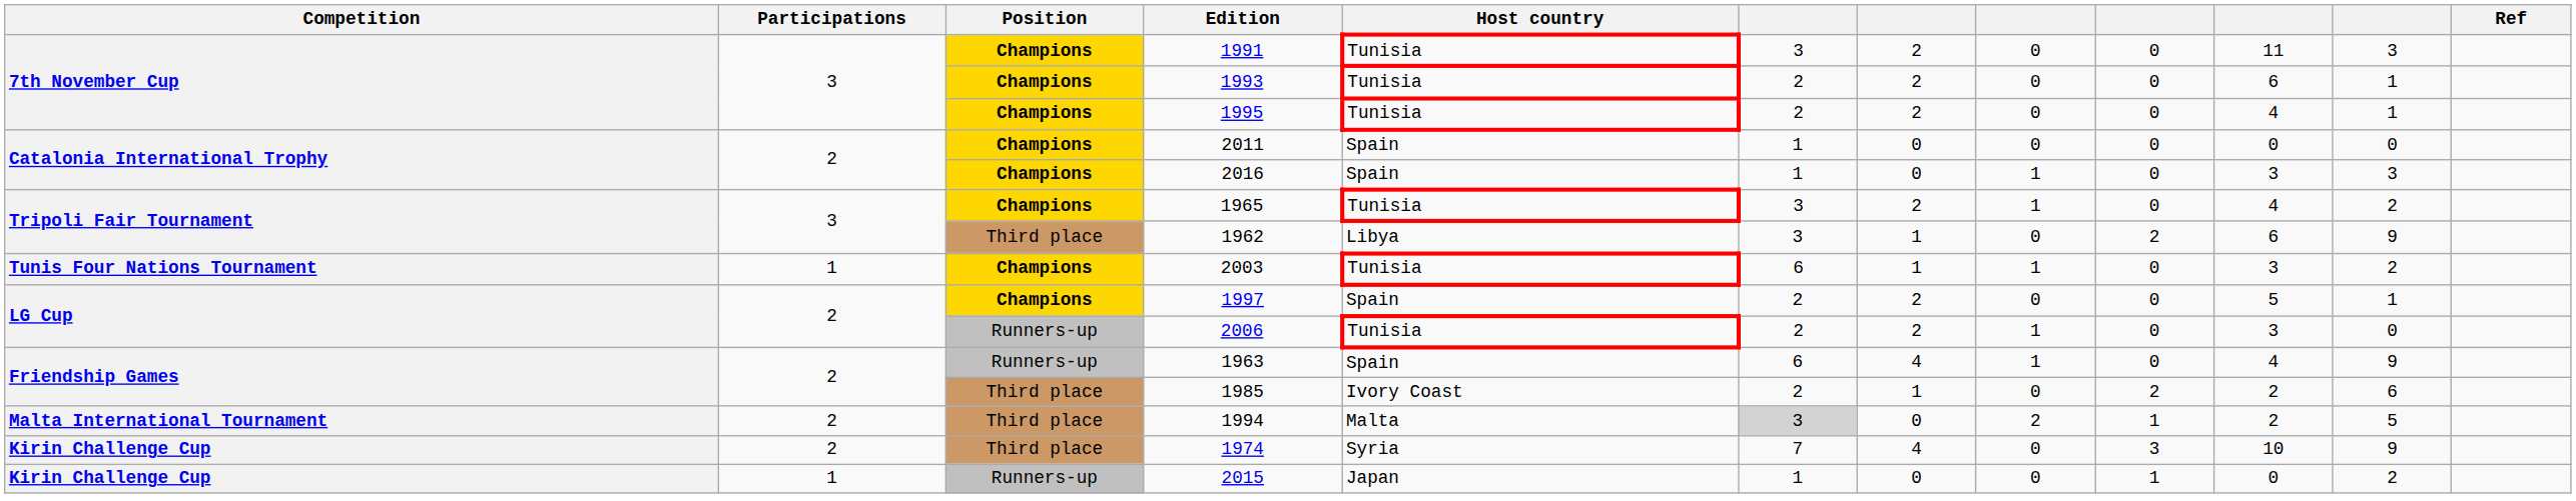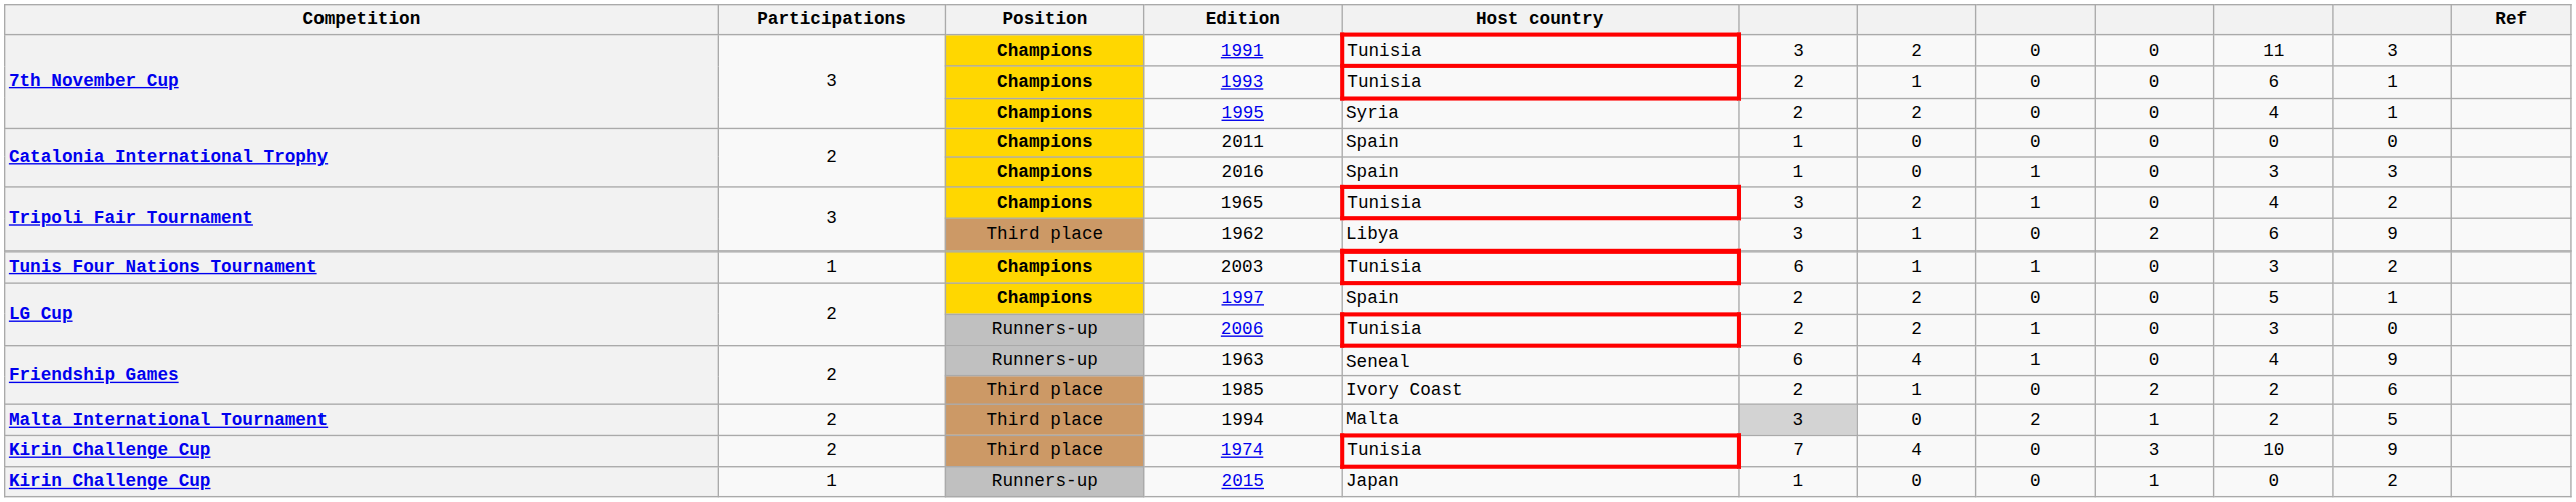 <table class="wikitable" style="text-align: center; width:95%">
 <tr>
 <th width="18%">Competition</th>
 <th width="5%">Participations</th>
 <th width="5%">Position</th>
 <th width="5%">Edition</th>
 <th width="10%">Host country</th>
 <th width="3%"></th>
 <th width="3%"></th>
 <th width="3%"></th>
 <th width="3%"></th>
 <th width="3%"></th>
 <th width="3%"></th>
 <th width="3%">Ref</th>
 </tr>
 <tr>
 <th rowspan="3" style="text-align:left"><a href='#'>7th November Cup</a></th>
 <td rowspan="3">3</td>
 <td style="background:gold;"><strong>Champions</strong></td>
 <td><a href='#'>1991</a></td>
 <td align="left" style="border:3px solid red;"> Tunisia</td>
 <td>3</td>
 <td>2</td>
 <td>0</td>
 <td>0</td>
 <td>11</td>
 <td>3</td>
 <td></td>
 </tr>
 <tr>
 <td style="background:gold;"><strong>Champions</strong></td>
 <td><a href='#'>1993</a></td>
 <td align="left" style="border:3px solid red;"> Tunisia</td>
 <td>2</td>
-<td>2</td>
+<td>1</td>
 <td>0</td>
 <td>0</td>
 <td>6</td>
 <td>1</td>
 <td></td>
 </tr>
 <tr>
 <td style="background:gold;"><strong>Champions</strong></td>
 <td><a href='#'>1995</a></td>
-<td align="left" style="border:3px solid red;"> Tunisia</td>
+<td align="left"> Syria</td>
 <td>2</td>
 <td>2</td>
 <td>0</td>
 <td>0</td>
 <td>4</td>
 <td>1</td>
 <td></td>
 </tr>
 <tr>
 <th rowspan="2" style="text-align:left"><a href='#'>Catalonia International Trophy</a></th>
 <td rowspan="2">2</td>
 <td style="background:gold;"><strong>Champions</strong></td>
 <td>2011</td>
 <td align="left"> Spain</td>
 <td>1</td>
 <td>0</td>
 <td>0</td>
 <td>0</td>
 <td>0</td>
 <td>0</td>
 <td></td>
 </tr>
 <tr>
 <td style="background:gold;"><strong>Champions</strong></td>
 <td>2016</td>
 <td align="left"> Spain</td>
 <td>1</td>
 <td>0</td>
 <td>1</td>
 <td>0</td>
 <td>3</td>
 <td>3</td>
 <td></td>
 </tr>
 <tr>
 <th rowspan="2" style="text-align:left;"><a href='#'>Tripoli Fair Tournament</a></th>
 <td rowspan="2">3</td>
 <td style="background:gold;"><strong>Champions</strong></td>
 <td>1965</td>
 <td align="left" style="border:3px solid red;"> Tunisia</td>
 <td>3</td>
 <td>2</td>
 <td>1</td>
 <td>0</td>
 <td>4</td>
 <td>2</td>
 <td></td>
 </tr>
 <tr>
 <td style="background:#c96;">Third place</td>
 <td>1962</td>
 <td align="left"> Libya</td>
 <td>3</td>
 <td>1</td>
 <td>0</td>
 <td>2</td>
 <td>6</td>
 <td>9</td>
 <td></td>
 </tr>
 <tr>
 <th style="text-align:left;"><a href='#'>Tunis Four Nations Tournament</a></th>
 <td>1</td>
 <td style="background:gold;"><strong>Champions</strong></td>
 <td>2003</td>
 <td align="left" style="border:3px solid red;"> Tunisia</td>
 <td>6</td>
 <td>1</td>
 <td>1</td>
 <td>0</td>
 <td>3</td>
 <td>2</td>
 <td></td>
 </tr>
 <tr>
 <th rowspan="2" style="text-align:left"><a href='#'>LG Cup</a></th>
 <td rowspan="2">2</td>
 <td style="background:gold;"><strong>Champions</strong></td>
 <td><a href='#'>1997</a></td>
 <td align="left"> Spain</td>
 <td>2</td>
 <td>2</td>
 <td>0</td>
 <td>0</td>
 <td>5</td>
 <td>1</td>
 <td></td>
 </tr>
 <tr>
 <td style="background:silver;">Runners-up</td>
 <td><a href='#'>2006</a></td>
 <td align="left" style="border:3px solid red;"> Tunisia</td>
 <td>2</td>
 <td>2</td>
 <td>1</td>
 <td>0</td>
 <td>3</td>
 <td>0</td>
 <td></td>
 </tr>
 <tr>
 <th rowspan="2" style="text-align:left"><a href='#'>Friendship Games</a></th>
 <td rowspan="2">2</td>
 <td style="background:silver;">Runners-up</td>
 <td>1963</td>
-<td align="left"> Spain</td>
+<td align="left"> Seneal</td>
 <td>6</td>
 <td>4</td>
 <td>1</td>
 <td>0</td>
 <td>4</td>
 <td>9</td>
 <td></td>
 </tr>
 <tr>
 <td style="background:#c96;">Third place</td>
 <td>1985</td>
 <td align="left"> Ivory Coast</td>
 <td>2</td>
 <td>1</td>
 <td>0</td>
 <td>2</td>
 <td>2</td>
 <td>6</td>
 <td></td>
 </tr>
 <tr>
 <th style="text-align:left;"><a href='#'>Malta International Tournament</a></th>
 <td>2</td>
 <td style="background:#c96;">Third place</td>
 <td>1994</td>
 <td align="left"> Malta</td>
 <td style="background: lightgrey;">3</td>
 <td>0</td>
 <td>2</td>
 <td>1</td>
 <td>2</td>
 <td>5</td>
 <td></td>
 </tr>
 <tr>
 <th style="text-align:left;"><a href='#'>Kirin Challenge Cup</a></th>
 <td>2</td>
 <td style="background:#c96;">Third place</td>
 <td><a href='#'>1974</a></td>
-<td align="left"> Syria</td>
+<td align="left" style="border:3px solid red;"> Tunisia</td>
 <td>7</td>
 <td>4</td>
 <td>0</td>
 <td>3</td>
 <td>10</td>
 <td>9</td>
 <td></td>
 </tr>
 <tr>
 <th style="text-align:left;"><a href='#'>Kirin Challenge Cup</a></th>
 <td>1</td>
 <td style="background:silver;">Runners-up</td>
 <td><a href='#'>2015</a></td>
 <td align="left"> Japan</td>
 <td>1</td>
 <td>0</td>
 <td>0</td>
 <td>1</td>
 <td>0</td>
 <td>2</td>
 <td></td>
 </tr>
 </table>
